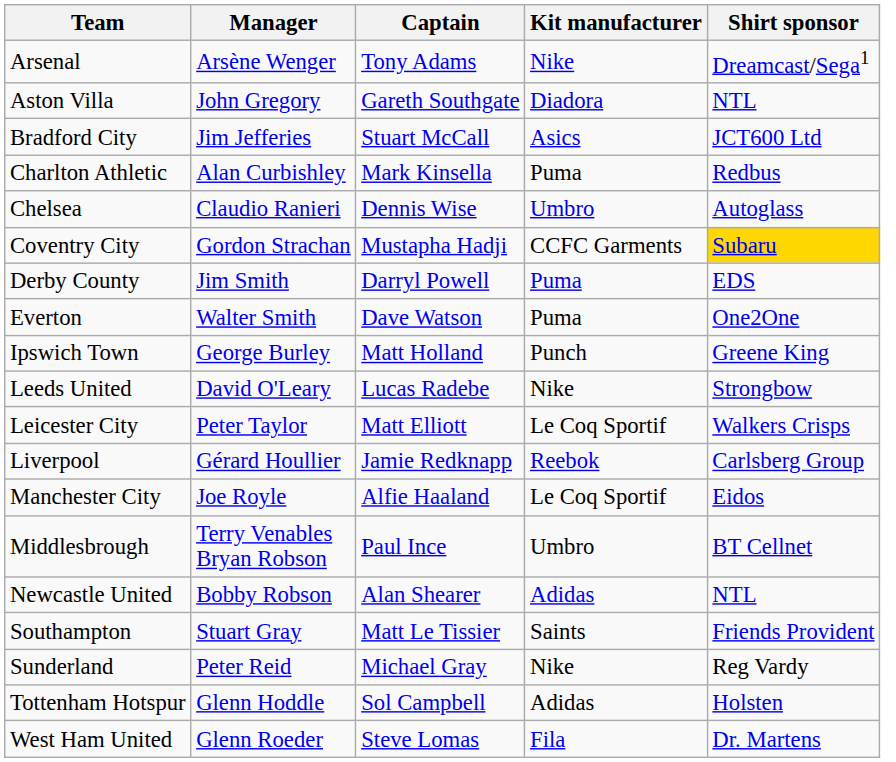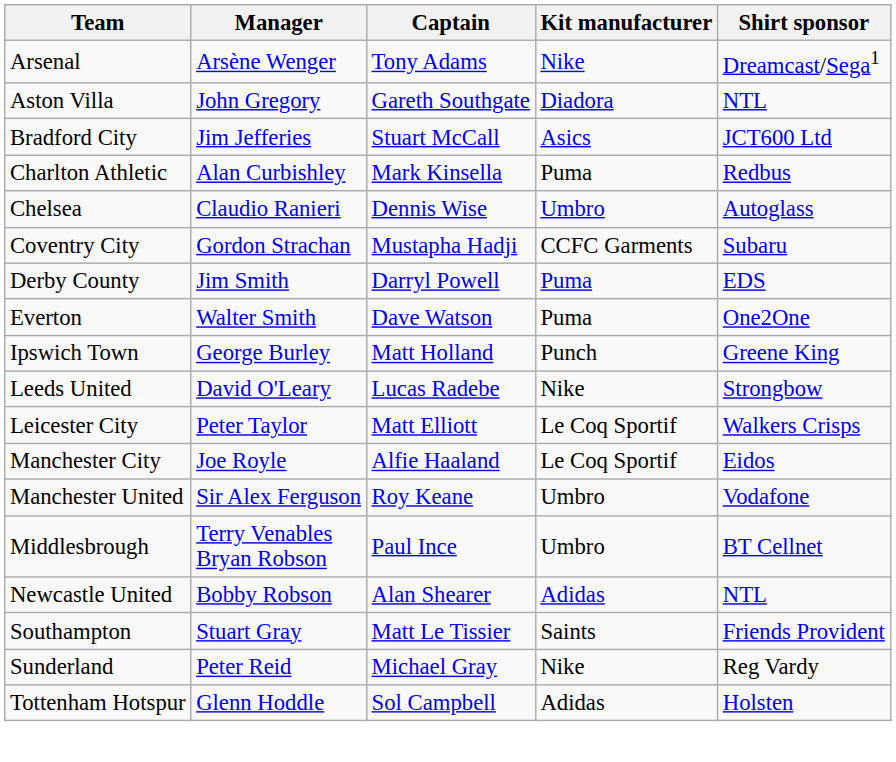 <table class="wikitable sortable">
 <tr>
 <th>Team</th>
 <th>Manager</th>
 <th>Captain</th>
 <th>Kit manufacturer</th>
 <th>Shirt sponsor</th>
 </tr>
 <tr>
 <td>Arsenal</td>
 <td> <a href='#'>Arsène Wenger</a></td>
 <td> <a href='#'>Tony Adams</a></td>
 <td><a href='#'>Nike</a></td>
 <td><a href='#'>Dreamcast</a>/<a href='#'>Sega</a><sup>1</sup></td>
 </tr>
 <tr>
 <td>Aston Villa</td>
 <td> <a href='#'>John Gregory</a></td>
 <td> <a href='#'>Gareth Southgate</a></td>
 <td><a href='#'>Diadora</a></td>
 <td><a href='#'>NTL</a></td>
 </tr>
 <tr>
 <td>Bradford City</td>
 <td> <a href='#'>Jim Jefferies</a></td>
 <td> <a href='#'>Stuart McCall</a></td>
 <td><a href='#'>Asics</a></td>
 <td><a href='#'>JCT600 Ltd</a></td>
 </tr>
 <tr>
 <td>Charlton Athletic</td>
 <td> <a href='#'>Alan Curbishley</a></td>
 <td> <a href='#'>Mark Kinsella</a></td>
 <td>Puma</td>
 <td><a href='#'>Redbus</a></td>
 </tr>
 <tr>
 <td>Chelsea</td>
 <td> <a href='#'>Claudio Ranieri</a></td>
 <td> <a href='#'>Dennis Wise</a></td>
 <td><a href='#'>Umbro</a></td>
 <td><a href='#'>Autoglass</a></td>
 </tr>
 <tr>
 <td>Coventry City</td>
 <td> <a href='#'>Gordon Strachan</a></td>
 <td> <a href='#'>Mustapha Hadji</a></td>
 <td>CCFC Garments</td>
-<td style="background: gold;"><a href='#'>Subaru</a></td>
+<td><a href='#'>Subaru</a></td>
 </tr>
 <tr>
 <td>Derby County</td>
 <td> <a href='#'>Jim Smith</a></td>
 <td> <a href='#'>Darryl Powell</a></td>
 <td><a href='#'>Puma</a></td>
 <td><a href='#'>EDS</a></td>
 </tr>
 <tr>
 <td>Everton</td>
 <td> <a href='#'>Walter Smith</a></td>
 <td> <a href='#'>Dave Watson</a></td>
 <td>Puma</td>
 <td><a href='#'>One2One</a></td>
 </tr>
 <tr>
 <td>Ipswich Town</td>
 <td> <a href='#'>George Burley</a></td>
 <td> <a href='#'>Matt Holland</a></td>
 <td>Punch</td>
 <td><a href='#'>Greene King</a></td>
 </tr>
 <tr>
 <td>Leeds United</td>
 <td> <a href='#'>David O'Leary</a></td>
 <td> <a href='#'>Lucas Radebe</a></td>
 <td>Nike</td>
 <td><a href='#'>Strongbow</a></td>
 </tr>
 <tr>
 <td>Leicester City</td>
 <td> <a href='#'>Peter Taylor</a></td>
 <td> <a href='#'>Matt Elliott</a></td>
 <td>Le Coq Sportif</td>
 <td><a href='#'>Walkers Crisps</a></td>
 </tr>
 <tr>
-<td>Liverpool</td>
-<td> <a href='#'>Gérard Houllier</a></td>
-<td> <a href='#'>Jamie Redknapp</a></td>
-<td><a href='#'>Reebok</a></td>
-<td><a href='#'>Carlsberg Group</a></td>
-</tr>
-<tr>
 <td>Manchester City</td>
 <td> <a href='#'>Joe Royle</a></td>
 <td> <a href='#'>Alfie Haaland</a></td>
 <td>Le Coq Sportif</td>
 <td><a href='#'>Eidos</a></td>
+</tr>
+<tr>
+<td>Manchester United</td>
+<td> <a href='#'>Sir Alex Ferguson</a></td>
+<td> <a href='#'>Roy Keane</a></td>
+<td>Umbro</td>
+<td><a href='#'>Vodafone</a></td>
 </tr>
 <tr>
 <td>Middlesbrough</td>
 <td> <a href='#'>Terry Venables</a><br> <a href='#'>Bryan Robson</a></td>
 <td> <a href='#'>Paul Ince</a></td>
 <td>Umbro</td>
 <td><a href='#'>BT Cellnet</a></td>
 </tr>
 <tr>
 <td>Newcastle United</td>
 <td> <a href='#'>Bobby Robson</a></td>
 <td> <a href='#'>Alan Shearer</a></td>
 <td><a href='#'>Adidas</a></td>
 <td><a href='#'>NTL</a></td>
 </tr>
 <tr>
 <td>Southampton</td>
 <td> <a href='#'>Stuart Gray</a></td>
 <td> <a href='#'>Matt Le Tissier</a></td>
 <td>Saints</td>
 <td><a href='#'>Friends Provident</a></td>
 </tr>
 <tr>
 <td>Sunderland</td>
 <td> <a href='#'>Peter Reid</a></td>
 <td> <a href='#'>Michael Gray</a></td>
 <td>Nike</td>
 <td>Reg Vardy</td>
 </tr>
 <tr>
 <td>Tottenham Hotspur</td>
 <td> <a href='#'>Glenn Hoddle</a></td>
 <td> <a href='#'>Sol Campbell</a></td>
 <td>Adidas</td>
 <td><a href='#'>Holsten</a></td>
 </tr>
-<tr>
-<td>West Ham United</td>
-<td> <a href='#'>Glenn Roeder</a></td>
-<td> <a href='#'>Steve Lomas</a></td>
-<td><a href='#'>Fila</a></td>
-<td><a href='#'>Dr. Martens</a></td>
-</tr>
 </table>
